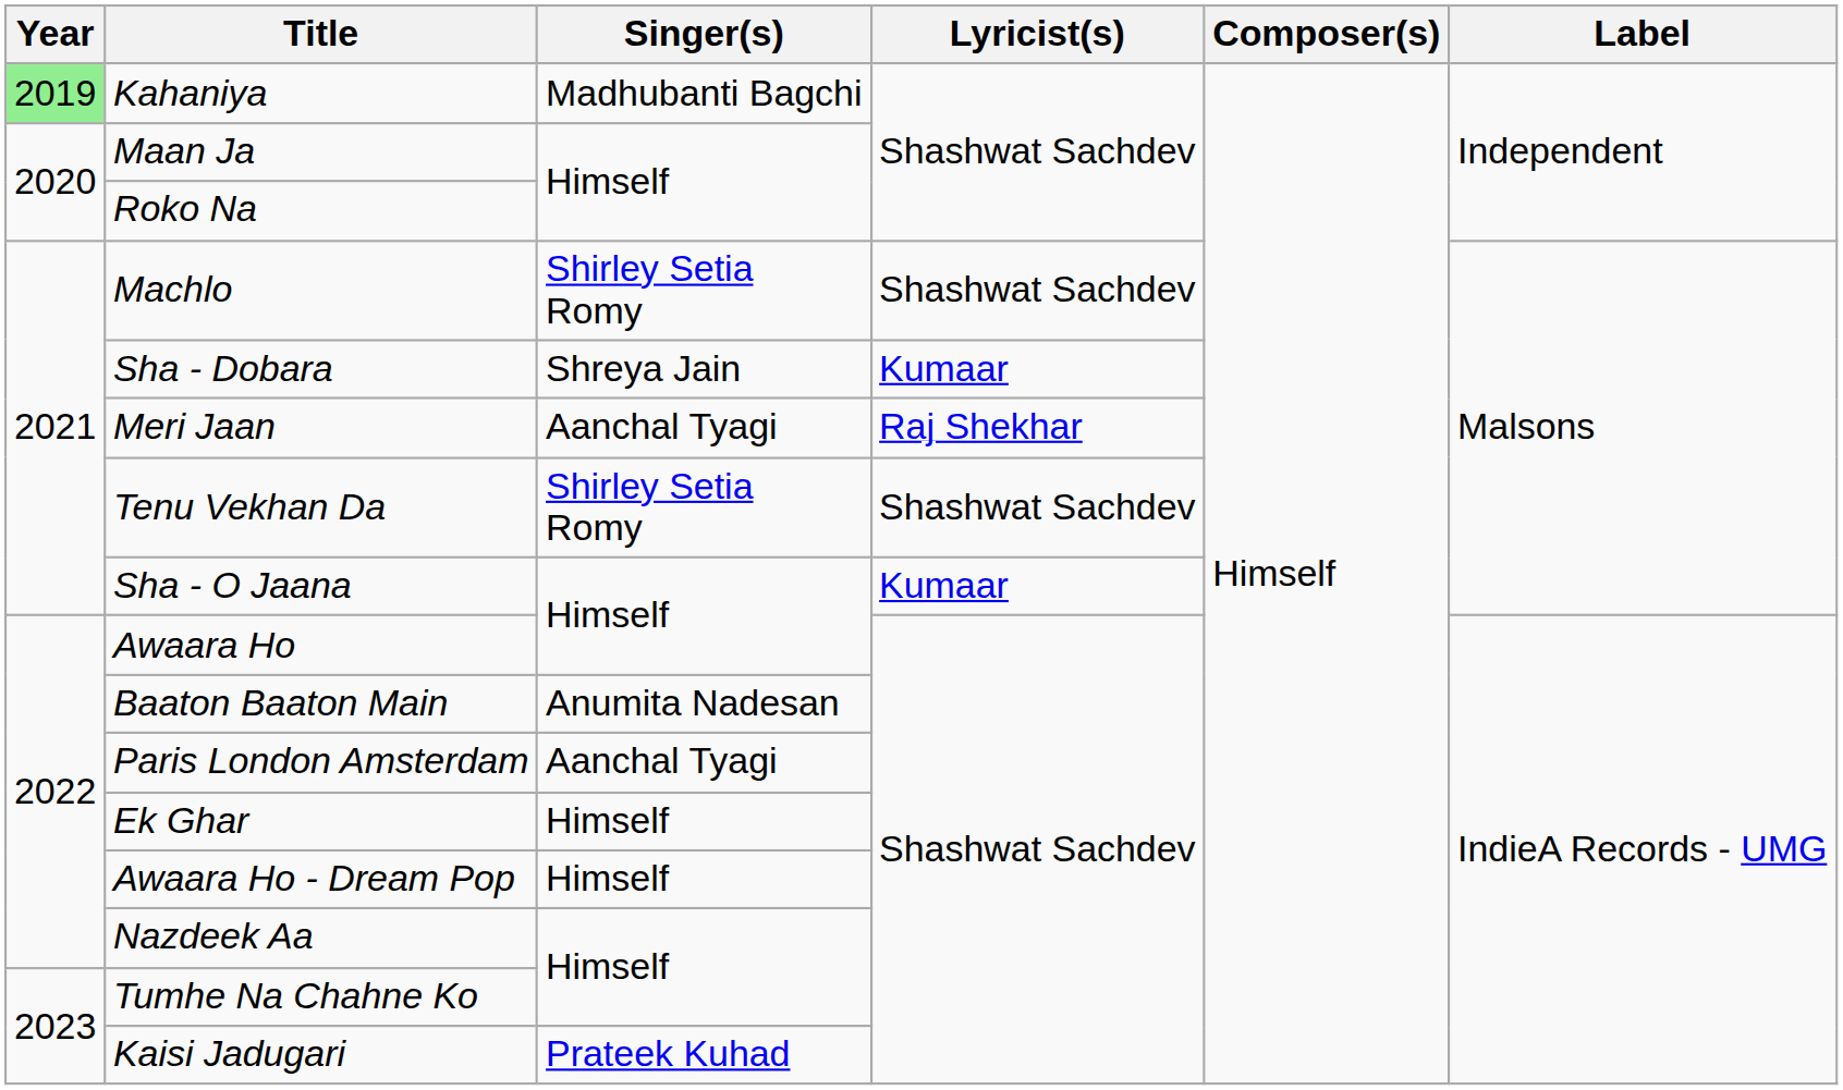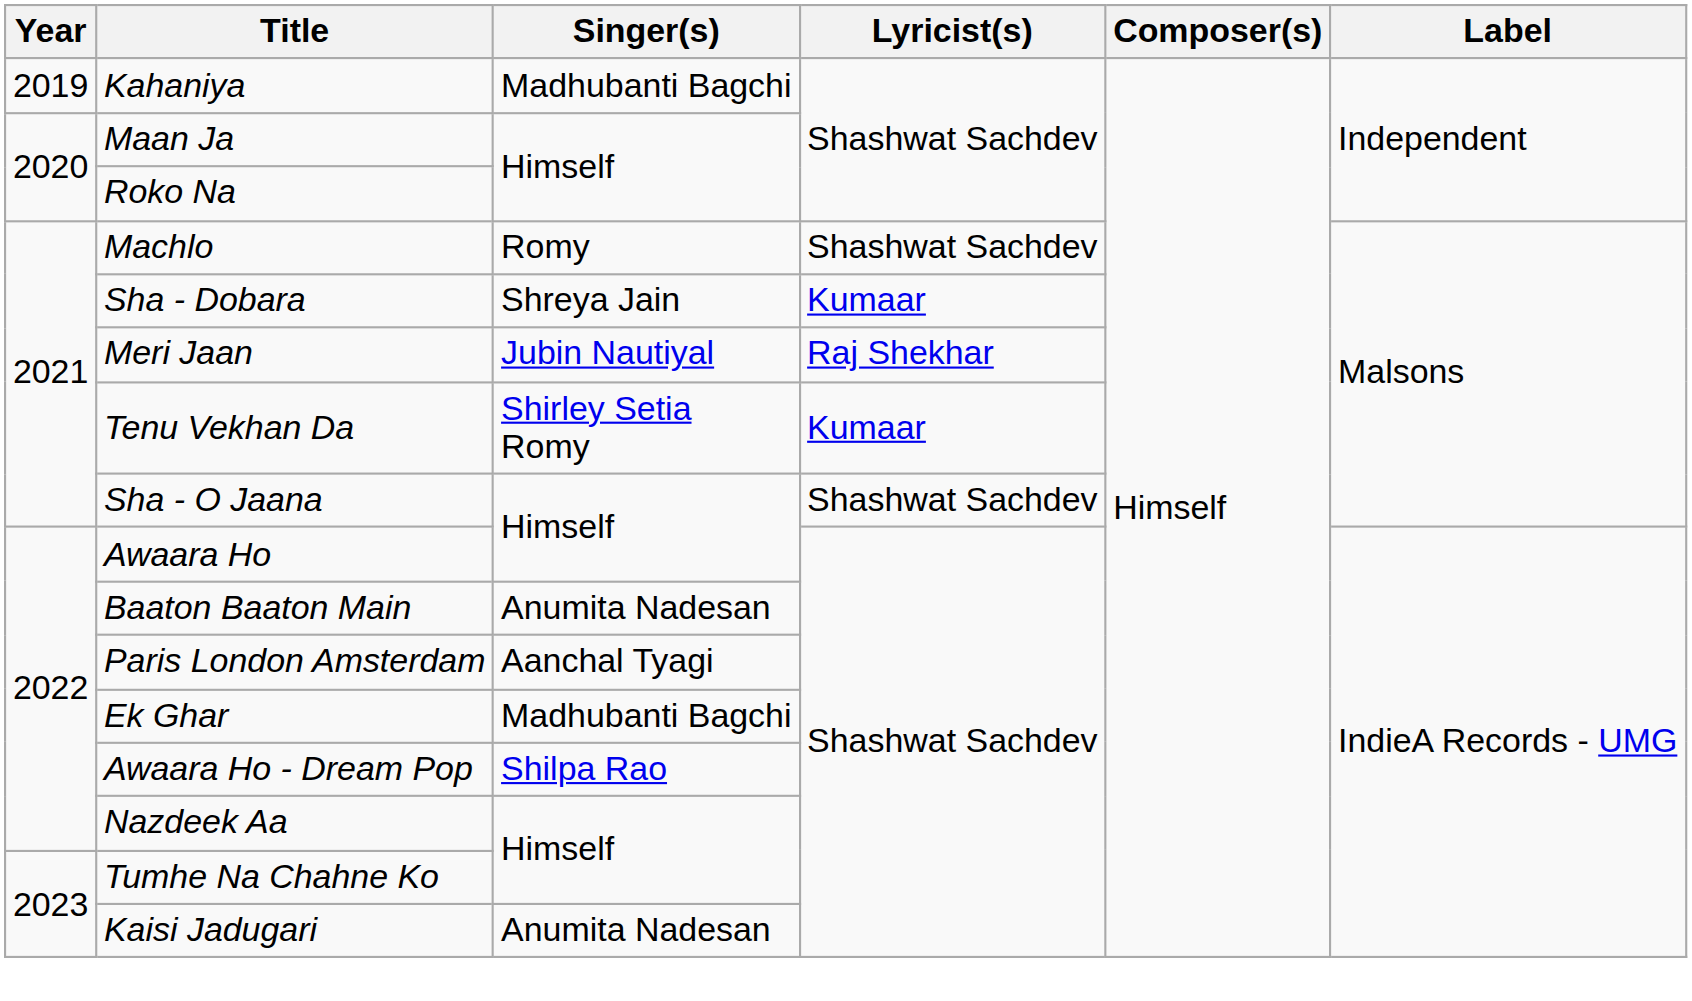 <table class="wikitable sortable mw-collapsible">
 <tr>
 <th>Year</th>
 <th>Title</th>
 <th>Singer(s)</th>
 <th>Lyricist(s)</th>
 <th>Composer(s)</th>
 <th>Label</th>
 </tr>
 <tr>
-<td style="background: lightgreen;">2019</td>
+<td>2019</td>
 <td><em>Kahaniya</em></td>
 <td>Madhubanti Bagchi</td>
 <td rowspan="3">Shashwat Sachdev</td>
 <td rowspan="16">Himself</td>
 <td rowspan="3">Independent</td>
 </tr>
 <tr>
 <td rowspan="2">2020</td>
 <td><em>Maan Ja</em></td>
 <td rowspan="2">Himself</td>
 </tr>
 <tr>
 <td><em>Roko Na</em></td>
 </tr>
 <tr>
 <td rowspan="5">2021</td>
 <td><em>Machlo</em></td>
-<td><a href='#'>Shirley Setia</a><br>Romy</td>
+<td>Romy</td>
 <td>Shashwat Sachdev</td>
 <td rowspan="5">Malsons</td>
 </tr>
 <tr>
 <td><em>Sha - Dobara</em></td>
 <td>Shreya Jain</td>
 <td><a href='#'>Kumaar</a></td>
 </tr>
 <tr>
 <td><em>Meri Jaan</em></td>
-<td>Aanchal Tyagi</td>
+<td><a href='#'>Jubin Nautiyal</a></td>
 <td><a href='#'>Raj Shekhar</a></td>
 </tr>
 <tr>
 <td><em>Tenu Vekhan Da</em></td>
 <td><a href='#'>Shirley Setia</a><br>Romy</td>
-<td>Shashwat Sachdev</td>
+<td><a href='#'>Kumaar</a></td>
 </tr>
 <tr>
 <td><em>Sha - O Jaana</em></td>
 <td rowspan="2">Himself</td>
-<td><a href='#'>Kumaar</a></td>
+<td>Shashwat Sachdev</td>
 </tr>
 <tr>
 <td rowspan="6">2022</td>
 <td><em>Awaara Ho</em></td>
 <td rowspan="8">Shashwat Sachdev</td>
 <td rowspan="8">IndieA Records - <a href='#'>UMG</a></td>
 </tr>
 <tr>
 <td><em>Baaton Baaton Main</em></td>
 <td>Anumita Nadesan</td>
 </tr>
 <tr>
 <td><em>Paris London Amsterdam</em></td>
 <td>Aanchal Tyagi</td>
 </tr>
 <tr>
 <td><em>Ek Ghar</em></td>
-<td>Himself</td>
+<td>Madhubanti Bagchi</td>
 </tr>
 <tr>
 <td><em>Awaara Ho - Dream Pop</em></td>
-<td>Himself</td>
+<td><a href='#'>Shilpa Rao</a></td>
 </tr>
 <tr>
 <td><em>Nazdeek Aa</em></td>
 <td rowspan="2">Himself</td>
 </tr>
 <tr>
 <td rowspan="2">2023</td>
 <td><em>Tumhe Na Chahne Ko</em></td>
 </tr>
 <tr>
 <td><em>Kaisi Jadugari</em></td>
-<td><a href='#'>Prateek Kuhad</a></td>
+<td>Anumita Nadesan</td>
 </tr>
 </table>
